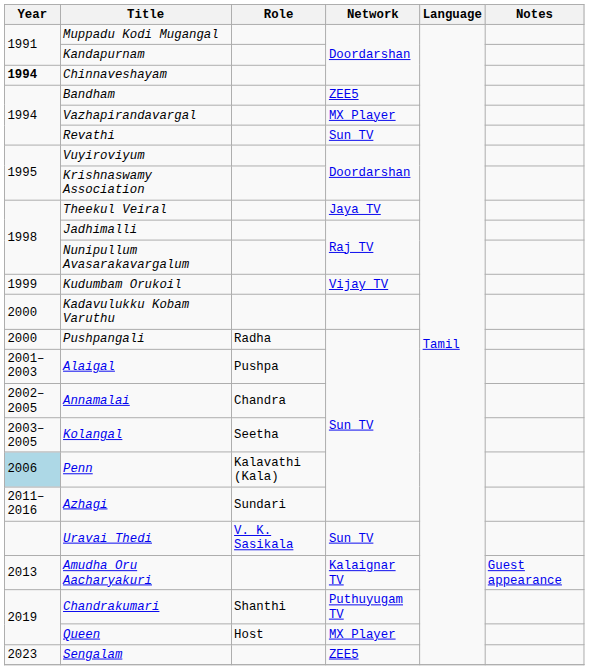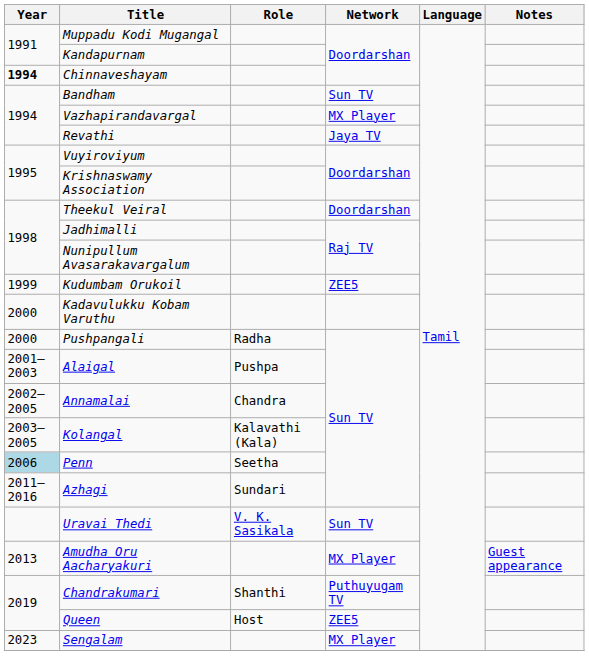 <table class="wikitable">
 <tr style="background:#ccc; text-align:center;">
 <th>Year</th>
 <th>Title</th>
 <th>Role</th>
 <th>Network</th>
 <th>Language</th>
 <th>Notes</th>
 </tr>
 <tr>
 <td rowspan="2">1991</td>
 <td><em>Muppadu Kodi Mugangal</em></td>
 <td></td>
 <td rowspan="3"><a href='#'>Doordarshan</a></td>
 <td rowspan="24"><a href='#'>Tamil</a></td>
 <td></td>
 </tr>
 <tr>
 <td><em>Kandapurnam</em></td>
 <td></td>
 <td></td>
 </tr>
 <tr>
 <td><strong>1994</strong></td>
 <td><em>Chinnaveshayam</em></td>
 <td></td>
 <td></td>
 </tr>
 <tr>
 <td rowspan="3">1994</td>
 <td><em>Bandham</em></td>
 <td></td>
-<td><a href='#'>ZEE5</a></td>
+<td><a href='#'>Sun TV</a></td>
 <td></td>
 </tr>
 <tr>
 <td><em>Vazhapirandavargal</em></td>
 <td></td>
 <td><a href='#'>MX Player</a></td>
 <td></td>
 </tr>
 <tr>
 <td><em>Revathi</em></td>
 <td></td>
-<td><a href='#'>Sun TV</a></td>
+<td><a href='#'>Jaya TV</a></td>
 <td></td>
 </tr>
 <tr>
 <td rowspan="2">1995</td>
 <td><em>Vuyiroviyum</em></td>
 <td></td>
 <td rowspan="2"><a href='#'>Doordarshan</a></td>
 <td></td>
 </tr>
 <tr>
 <td><em>Krishnaswamy Association</em></td>
 <td></td>
 <td></td>
 </tr>
 <tr>
 <td rowspan="3">1998</td>
 <td><em>Theekul Veiral</em></td>
 <td></td>
-<td><a href='#'>Jaya TV</a></td>
+<td><a href='#'>Doordarshan</a></td>
 <td></td>
 </tr>
 <tr>
 <td><em>Jadhimalli</em></td>
 <td></td>
 <td rowspan="2"><a href='#'>Raj TV</a></td>
 <td></td>
 </tr>
 <tr>
 <td><em>Nunipullum Avasarakavargalum</em></td>
 <td></td>
 <td></td>
 </tr>
 <tr>
 <td>1999</td>
 <td><em>Kudumbam Orukoil</em></td>
 <td></td>
-<td><a href='#'>Vijay TV</a></td>
+<td><a href='#'>ZEE5</a></td>
 <td></td>
 </tr>
 <tr>
 <td>2000</td>
 <td><em>Kadavulukku Kobam Varuthu</em></td>
 <td></td>
 <td></td>
 <td></td>
 </tr>
 <tr>
 <td>2000</td>
 <td><em>Pushpangali</em></td>
 <td>Radha</td>
 <td rowspan="6"><a href='#'>Sun TV</a></td>
 <td></td>
 </tr>
 <tr>
 <td>2001–2003</td>
 <td><em><a href='#'>Alaigal</a></em></td>
 <td>Pushpa</td>
 <td></td>
 </tr>
 <tr>
 <td>2002–2005</td>
 <td><em><a href='#'>Annamalai</a></em></td>
 <td>Chandra</td>
 <td></td>
 </tr>
 <tr>
 <td>2003–2005</td>
 <td><em><a href='#'>Kolangal</a></em></td>
-<td>Seetha</td>
+<td>Kalavathi (Kala)</td>
 <td></td>
 </tr>
 <tr>
 <td style="background: lightblue;">2006</td>
 <td><em><a href='#'>Penn</a></em></td>
-<td>Kalavathi (Kala)</td>
+<td>Seetha</td>
 <td></td>
 </tr>
 <tr>
 <td>2011–2016</td>
 <td><em><a href='#'>Azhagi</a></em></td>
 <td>Sundari</td>
 <td></td>
 </tr>
 <tr>
 <td></td>
 <td><em><a href='#'>Uravai Thedi</a></em></td>
 <td><a href='#'>V. K. Sasikala</a></td>
 <td><a href='#'>Sun TV</a></td>
 <td></td>
 </tr>
 <tr>
 <td>2013</td>
 <td><em><a href='#'>Amudha Oru Aacharyakuri</a></em></td>
 <td></td>
-<td><a href='#'>Kalaignar TV</a></td>
+<td><a href='#'>MX Player</a></td>
 <td><a href='#'>Guest appearance</a></td>
 </tr>
 <tr>
 <td rowspan="2">2019</td>
 <td><em><a href='#'>Chandrakumari</a></em></td>
 <td>Shanthi</td>
 <td><a href='#'>Puthuyugam TV</a></td>
 <td></td>
 </tr>
 <tr>
 <td><a href='#'><em>Queen</em></a></td>
 <td>Host</td>
-<td><a href='#'>MX Player</a></td>
+<td><a href='#'>ZEE5</a></td>
 <td></td>
 </tr>
 <tr>
 <td>2023</td>
 <td><em><a href='#'>Sengalam</a></em></td>
 <td></td>
-<td><a href='#'>ZEE5</a></td>
+<td><a href='#'>MX Player</a></td>
 <td></td>
 </tr>
 <tr>
 </tr>
 </table>
